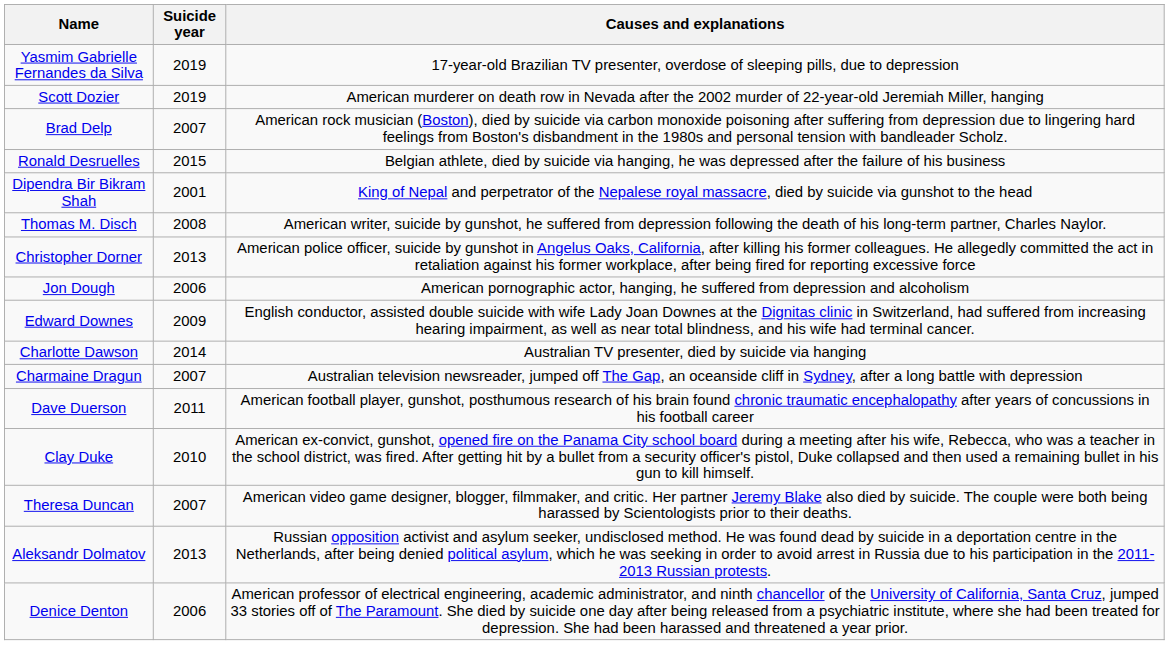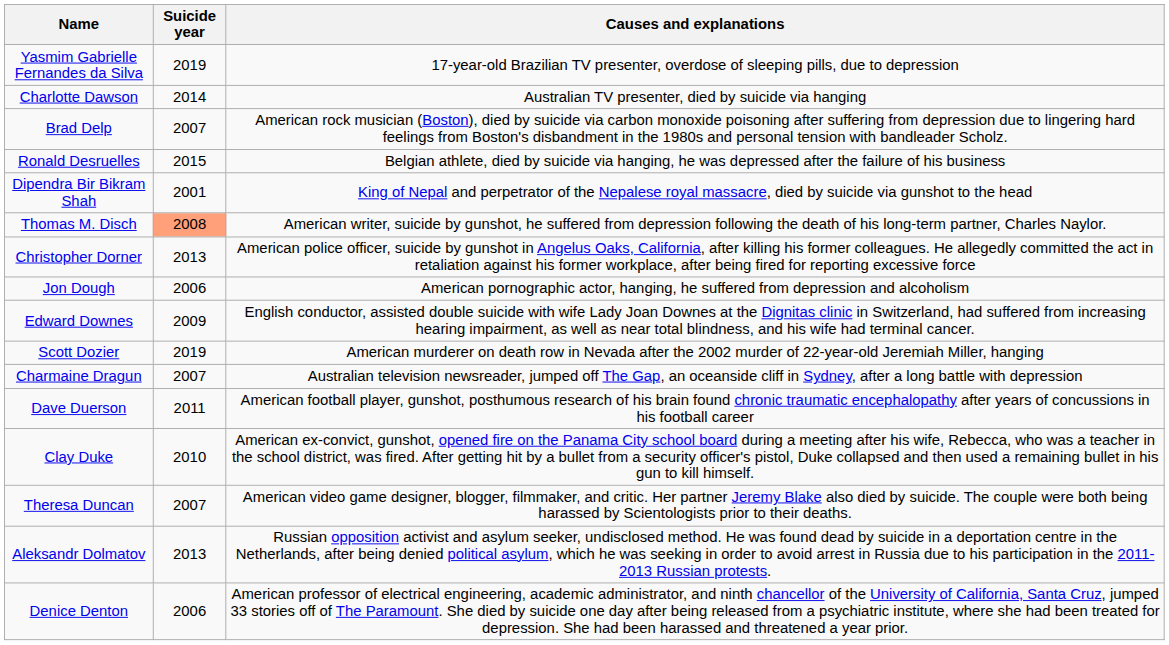 <table class="wikitable sortable" style="text-align: center;">
 <tr>
 <th>Name</th>
 <th>Suicide year</th>
 <th>Causes and explanations</th>
 </tr>
 <tr>
 <td><a href='#'>Yasmim Gabrielle Fernandes da Silva</a></td>
 <td>2019</td>
 <td>17-year-old Brazilian TV presenter, overdose of sleeping pills, due to depression</td>
 </tr>
 <tr>
-<td><a href='#'>Scott Dozier</a></td>
-<td>2019</td>
-<td>American murderer on death row in Nevada after the 2002 murder of 22-year-old Jeremiah Miller, hanging</td>
+<td><a href='#'>Charlotte Dawson</a></td>
+<td>2014</td>
+<td>Australian TV presenter, died by suicide via hanging </td>
 </tr>
 <tr>
 <td><a href='#'>Brad Delp</a></td>
 <td>2007</td>
 <td>American rock musician (<a href='#'>Boston</a>), died by suicide via carbon monoxide poisoning after suffering from depression due to lingering hard feelings from Boston's disbandment in the 1980s and personal tension with bandleader Scholz.</td>
 </tr>
 <tr>
 <td><a href='#'>Ronald Desruelles</a></td>
 <td>2015</td>
 <td>Belgian athlete, died by suicide via hanging, he was depressed after the failure of his business</td>
 </tr>
 <tr>
 <td><a href='#'>Dipendra Bir Bikram Shah</a></td>
 <td>2001</td>
 <td><a href='#'>King of Nepal</a> and perpetrator of the <a href='#'>Nepalese royal massacre</a>, died by suicide via gunshot to the head</td>
 </tr>
 <tr>
 <td><a href='#'>Thomas M. Disch</a></td>
-<td>2008</td>
+<td style="background: lightsalmon;">2008</td>
 <td>American writer, suicide by gunshot, he suffered from depression following the death of his long-term partner, Charles Naylor.</td>
 </tr>
 <tr>
 <td><a href='#'>Christopher Dorner</a></td>
 <td>2013</td>
 <td>American police officer, suicide by gunshot in <a href='#'>Angelus Oaks, California</a>, after killing his former colleagues. He allegedly committed the act in retaliation against his former workplace, after being fired for reporting excessive force</td>
 </tr>
 <tr>
 <td><a href='#'>Jon Dough</a></td>
 <td>2006</td>
 <td>American pornographic actor, hanging, he suffered from depression and alcoholism</td>
 </tr>
 <tr>
 <td><a href='#'>Edward Downes</a></td>
 <td>2009</td>
 <td>English conductor, assisted double suicide with wife Lady Joan Downes at the <a href='#'>Dignitas clinic</a> in Switzerland, had suffered from increasing hearing impairment, as well as near total blindness, and his wife had terminal cancer.</td>
 </tr>
 <tr>
-<td><a href='#'>Charlotte Dawson</a></td>
-<td>2014</td>
-<td>Australian TV presenter, died by suicide via hanging </td>
+<td><a href='#'>Scott Dozier</a></td>
+<td>2019</td>
+<td>American murderer on death row in Nevada after the 2002 murder of 22-year-old Jeremiah Miller, hanging</td>
 </tr>
 <tr>
 <td><a href='#'>Charmaine Dragun</a></td>
 <td>2007</td>
 <td>Australian television newsreader, jumped off <a href='#'>The Gap</a>, an oceanside cliff in <a href='#'>Sydney</a>, after a long battle with depression</td>
 </tr>
 <tr>
 <td><a href='#'>Dave Duerson</a></td>
 <td>2011</td>
 <td>American football player, gunshot, posthumous research of his brain found <a href='#'>chronic traumatic encephalopathy</a> after years of concussions in his football career</td>
 </tr>
 <tr>
 <td><a href='#'>Clay Duke</a></td>
 <td>2010</td>
 <td>American ex-convict, gunshot, <a href='#'>opened fire on the Panama City school board</a> during a meeting after his wife, Rebecca, who was a teacher in the school district, was fired. After getting hit by a bullet from a security officer's pistol, Duke collapsed and then used a remaining bullet in his gun to kill himself.</td>
 </tr>
 <tr>
 <td><a href='#'>Theresa Duncan</a></td>
 <td>2007</td>
 <td>American video game designer, blogger, filmmaker, and critic. Her partner <a href='#'>Jeremy Blake</a> also died by suicide. The couple were both being harassed by Scientologists prior to their deaths.</td>
 </tr>
 <tr>
 <td><a href='#'>Aleksandr Dolmatov</a></td>
 <td>2013</td>
 <td>Russian <a href='#'>opposition</a> activist and asylum seeker, undisclosed method. He was found dead by suicide in a deportation centre in the Netherlands, after being denied <a href='#'>political asylum</a>, which he was seeking in order to avoid arrest in Russia due to his participation in the <a href='#'>2011-2013 Russian protests</a>.</td>
 </tr>
 <tr>
 <td><a href='#'>Denice Denton</a></td>
 <td>2006</td>
 <td>American professor of electrical engineering, academic administrator, and ninth <a href='#'>chancellor</a> of the <a href='#'>University of California, Santa Cruz</a>, jumped 33 stories off of <a href='#'>The Paramount</a>. She died by suicide one day after being released from a psychiatric institute, where she had been treated for depression. She had been harassed and threatened a year prior.</td>
 </tr>
 </table>
